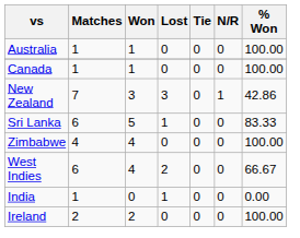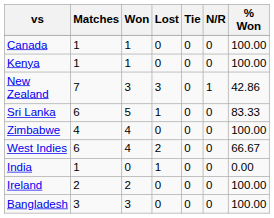 <table class="wikitable" width=50%>
 <tr>
 <th>vs</th>
 <th>Matches</th>
 <th>Won</th>
 <th>Lost</th>
 <th>Tie</th>
 <th>N/R</th>
 <th>% Won</th>
 </tr>
 <tr>
-<td> <a href='#'>Australia</a></td>
+</tr>
+<tr>
+<td> <a href='#'>Canada</a></td>
 <td>1</td>
 <td>1</td>
 <td>0</td>
 <td>0</td>
 <td>0</td>
 <td>100.00</td>
 </tr>
 <tr>
-</tr>
-<tr>
-<td> <a href='#'>Canada</a></td>
+<td> <a href='#'>Kenya</a></td>
 <td>1</td>
 <td>1</td>
 <td>0</td>
 <td>0</td>
 <td>0</td>
 <td>100.00</td>
 </tr>
 <tr>
 <td> <a href='#'>New Zealand</a></td>
 <td>7</td>
 <td>3</td>
 <td>3</td>
 <td>0</td>
 <td>1</td>
 <td>42.86</td>
 </tr>
 <tr>
 <td> <a href='#'>Sri Lanka</a></td>
 <td>6</td>
 <td>5</td>
 <td>1</td>
 <td>0</td>
 <td>0</td>
 <td>83.33</td>
 </tr>
 <tr>
 <td> <a href='#'>Zimbabwe</a></td>
 <td>4</td>
 <td>4</td>
 <td>0</td>
 <td>0</td>
 <td>0</td>
 <td>100.00</td>
 </tr>
 <tr>
 <td> <a href='#'>West Indies</a></td>
 <td>6</td>
 <td>4</td>
 <td>2</td>
 <td>0</td>
 <td>0</td>
 <td>66.67</td>
 </tr>
 <tr>
 <td> <a href='#'>India</a></td>
 <td>1</td>
 <td>0</td>
 <td>1</td>
 <td>0</td>
 <td>0</td>
 <td>0.00</td>
 </tr>
 <tr>
 <td> <a href='#'>Ireland</a></td>
 <td>2</td>
 <td>2</td>
 <td>0</td>
 <td>0</td>
 <td>0</td>
 <td>100.00</td>
 </tr>
+<tr>
+<td> <a href='#'>Bangladesh</a></td>
+<td>3</td>
+<td>3</td>
+<td>0</td>
+<td>0</td>
+<td>0</td>
+<td>100.00</td>
+</tr>
 </table>
